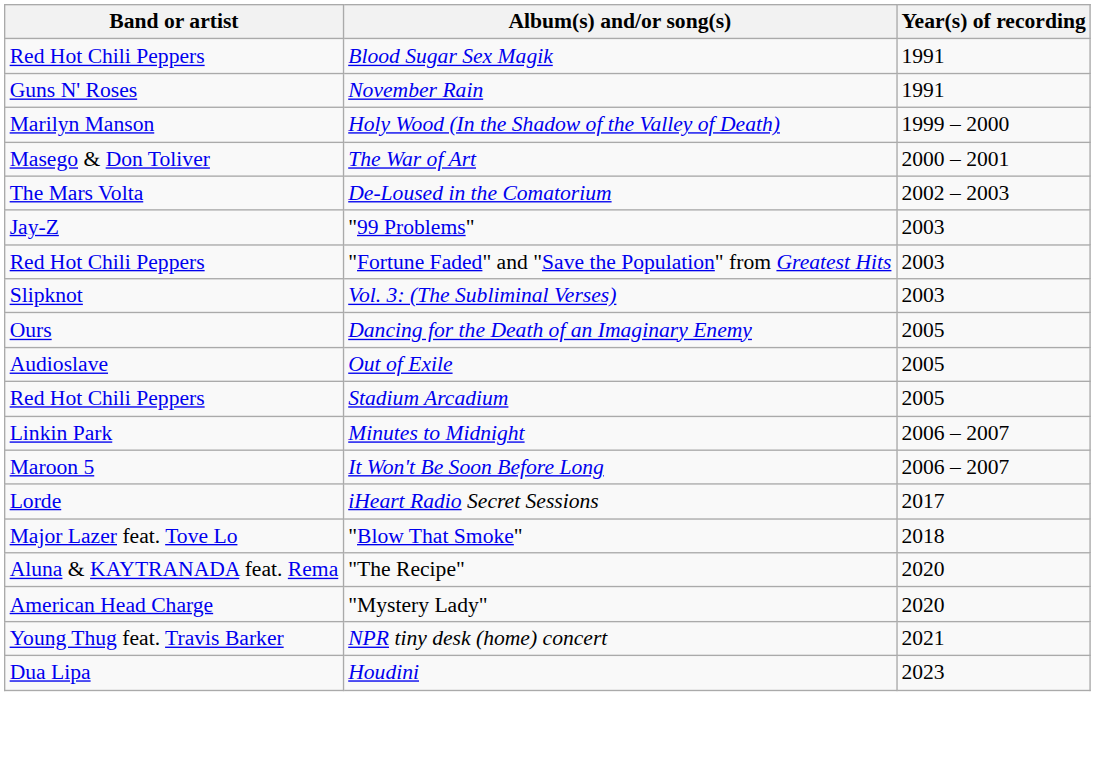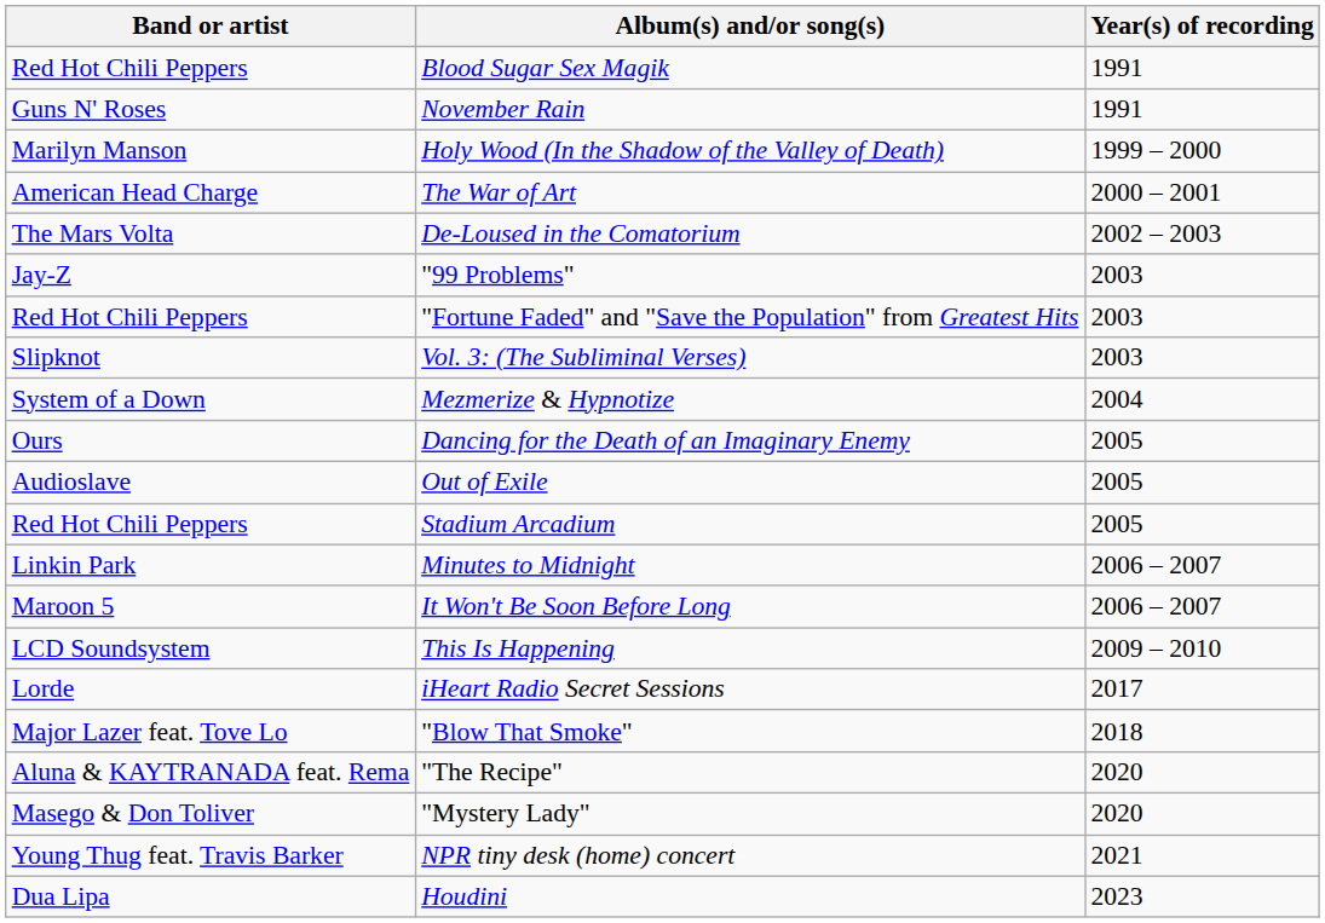 <table class="wikitable" border="1">
 <tr>
 <th>Band or artist</th>
 <th>Album(s) and/or song(s)</th>
 <th>Year(s) of recording</th>
 </tr>
 <tr>
 <td><a href='#'>Red Hot Chili Peppers</a></td>
 <td><em><a href='#'>Blood Sugar Sex Magik</a></em></td>
 <td>1991</td>
 </tr>
 <tr>
 <td><a href='#'>Guns N' Roses</a></td>
 <td><em><a href='#'>November Rain</a></em></td>
 <td>1991</td>
 </tr>
 <tr>
 <td><a href='#'>Marilyn Manson</a></td>
 <td><em><a href='#'>Holy Wood (In the Shadow of the Valley of Death)</a></em></td>
 <td>1999 – 2000</td>
 </tr>
 <tr>
-<td><a href='#'>Masego</a> & <a href='#'>Don Toliver</a></td>
+<td><a href='#'>American Head Charge</a></td>
 <td><em><a href='#'>The War of Art</a></em></td>
 <td>2000 – 2001</td>
 </tr>
 <tr>
 <td><a href='#'>The Mars Volta</a></td>
 <td><em><a href='#'>De-Loused in the Comatorium</a></em></td>
 <td>2002 – 2003</td>
 </tr>
 <tr>
 <td><a href='#'>Jay-Z</a></td>
 <td>"<a href='#'>99 Problems</a>"</td>
 <td>2003</td>
 </tr>
 <tr>
 <td><a href='#'>Red Hot Chili Peppers</a></td>
 <td>"<a href='#'>Fortune Faded</a>" and "<a href='#'>Save the Population</a>" from <em><a href='#'>Greatest Hits</a></em></td>
 <td>2003</td>
 </tr>
 <tr>
 <td><a href='#'>Slipknot</a></td>
 <td><em><a href='#'>Vol. 3: (The Subliminal Verses)</a></em></td>
 <td>2003</td>
+</tr>
+<tr>
+<td><a href='#'>System of a Down</a></td>
+<td><em><a href='#'>Mezmerize</a></em> & <em><a href='#'>Hypnotize</a></em></td>
+<td>2004</td>
 </tr>
 <tr>
 <td><a href='#'>Ours</a></td>
 <td><em><a href='#'>Dancing for the Death of an Imaginary Enemy</a></em></td>
 <td>2005</td>
 </tr>
 <tr>
 <td><a href='#'>Audioslave</a></td>
 <td><em><a href='#'>Out of Exile</a></em></td>
 <td>2005</td>
 </tr>
 <tr>
 <td><a href='#'>Red Hot Chili Peppers</a></td>
 <td><em><a href='#'>Stadium Arcadium</a></em></td>
 <td>2005</td>
 </tr>
 <tr>
 <td><a href='#'>Linkin Park</a></td>
 <td><em><a href='#'>Minutes to Midnight</a></em></td>
 <td>2006 – 2007</td>
 </tr>
 <tr>
 <td><a href='#'>Maroon 5</a></td>
 <td><em><a href='#'>It Won't Be Soon Before Long</a></em></td>
 <td>2006 – 2007</td>
 </tr>
 <tr>
+<td><a href='#'>LCD Soundsystem</a></td>
+<td><em><a href='#'>This Is Happening</a></em></td>
+<td>2009 – 2010</td>
+</tr>
+<tr>
 <td><a href='#'>Lorde</a></td>
 <td><em><a href='#'>iHeart Radio</a> Secret Sessions</em></td>
 <td>2017</td>
 </tr>
 <tr>
 <td><a href='#'>Major Lazer</a> feat. <a href='#'>Tove Lo</a></td>
 <td>"<a href='#'>Blow That Smoke</a>"</td>
 <td>2018</td>
 </tr>
 <tr>
 <td><a href='#'>Aluna</a> & <a href='#'>KAYTRANADA</a> feat. <a href='#'>Rema</a></td>
 <td>"The Recipe"</td>
 <td>2020</td>
 </tr>
 <tr>
-<td><a href='#'>American Head Charge</a></td>
+<td><a href='#'>Masego</a> & <a href='#'>Don Toliver</a></td>
 <td>"Mystery Lady"</td>
 <td>2020</td>
 </tr>
 <tr>
 <td><a href='#'>Young Thug</a> feat. <a href='#'>Travis Barker</a></td>
 <td><em><a href='#'>NPR</a> tiny desk (home) concert</em></td>
 <td>2021</td>
 </tr>
 <tr>
 <td><a href='#'>Dua Lipa</a></td>
 <td><em><a href='#'>Houdini</a></em></td>
 <td>2023</td>
 </tr>
 </table>
